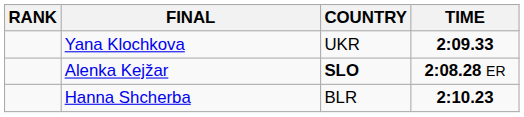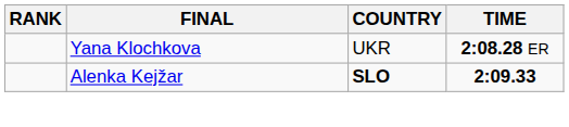 <table class="wikitable">
 <tr>
 <th>RANK</th>
 <th align="left" style="width: 15em">FINAL</th>
 <th>COUNTRY</th>
 <th style="width: 6em">TIME</th>
 </tr>
 <tr>
 <td align="center"></td>
 <td><a href='#'>Yana Klochkova</a></td>
 <td> UKR</td>
-<td align="center"><strong>2:09.33</strong></td>
+<td align="center"><strong>2:08.28</strong> <small>ER</small></td>
 </tr>
 <tr>
 <td align="center"></td>
 <td><a href='#'>Alenka Kejžar</a></td>
 <td><strong> SLO</strong></td>
-<td align="center"><strong>2:08.28</strong> <small>ER</small></td>
-</tr>
-<tr>
-<td align="center"></td>
-<td><a href='#'>Hanna Shcherba</a></td>
-<td> BLR</td>
-<td align="center"><strong>2:10.23</strong></td>
+<td align="center"><strong>2:09.33</strong></td>
 </tr>
 </table>
